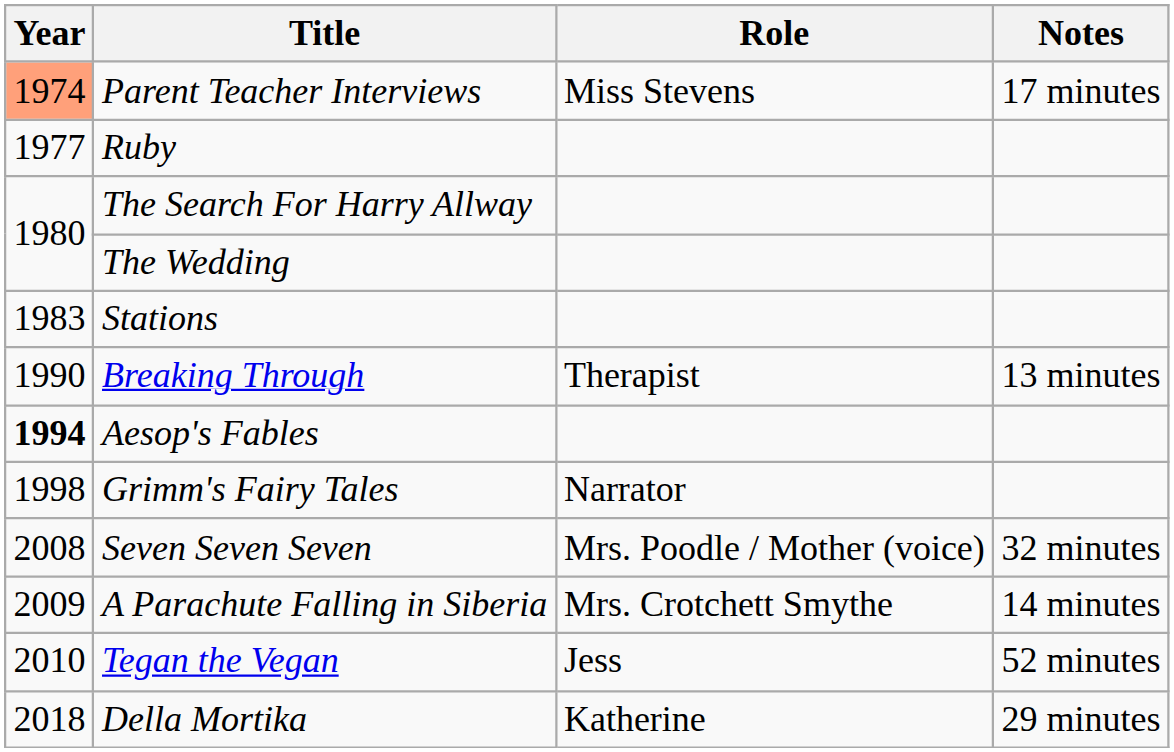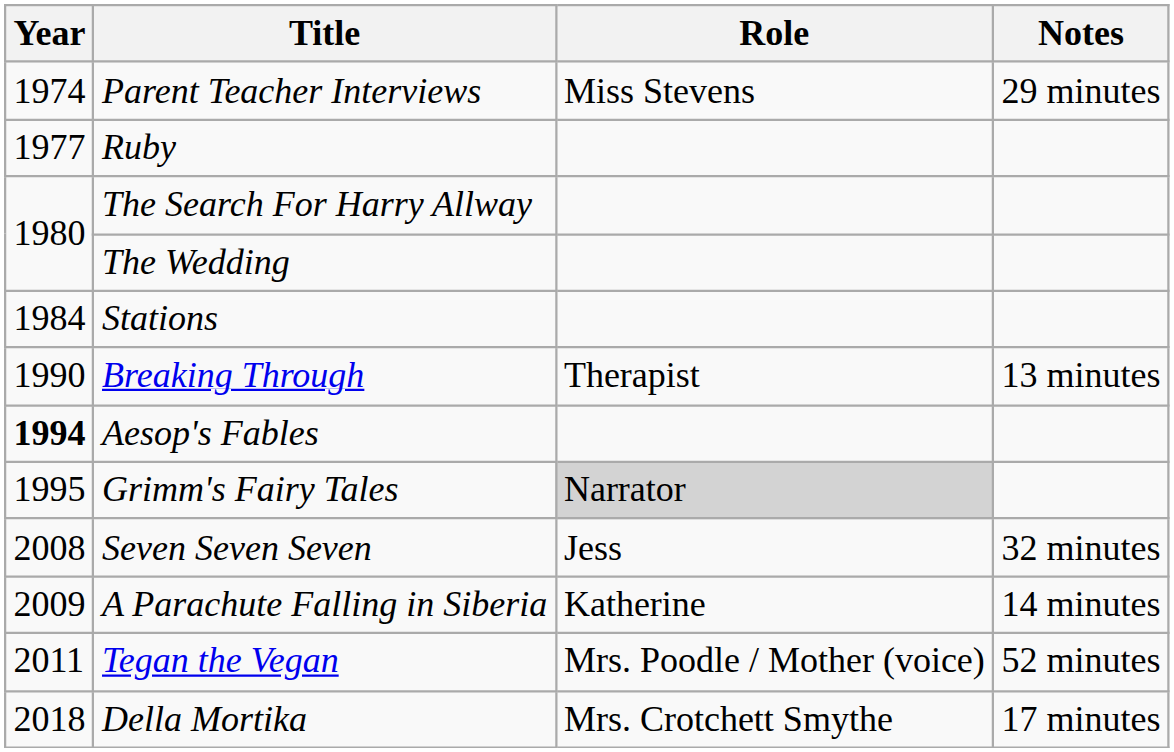 <table class="wikitable sortable">
 <tr>
 <th>Year</th>
 <th scope="col">Title</th>
 <th>Role</th>
 <th class="unsortable">Notes</th>
 </tr>
 <tr>
-<td style="background: lightsalmon;">1974</td>
+<td>1974</td>
 <td><em>Parent Teacher Interviews</em></td>
 <td>Miss Stevens</td>
-<td>17 minutes</td>
+<td>29 minutes</td>
 </tr>
 <tr>
 <td>1977</td>
 <td><em>Ruby</em></td>
 <td></td>
 <td></td>
 </tr>
 <tr>
 <td rowspan="2">1980</td>
 <td><em>The Search For Harry Allway</em></td>
 <td></td>
 <td></td>
 </tr>
 <tr>
 <td><em>The Wedding</em></td>
 <td></td>
 <td></td>
 </tr>
 <tr>
-<td>1983</td>
+<td>1984</td>
 <td><em>Stations</em></td>
 <td></td>
 <td></td>
 </tr>
 <tr>
 <td>1990</td>
 <td><em><a href='#'>Breaking Through</a></em></td>
 <td>Therapist</td>
 <td>13 minutes</td>
 </tr>
 <tr>
 <td><strong>1994</strong></td>
 <td><em>Aesop's Fables</em></td>
 <td></td>
 <td></td>
 </tr>
 <tr>
-<td>1998</td>
+<td>1995</td>
 <td><em>Grimm's Fairy Tales</em></td>
-<td>Narrator</td>
+<td style="background: lightgrey;">Narrator</td>
 <td></td>
 </tr>
 <tr>
 <td>2008</td>
 <td><em>Seven Seven Seven</em></td>
-<td>Mrs. Poodle / Mother (voice)</td>
+<td>Jess</td>
 <td>32 minutes</td>
 </tr>
 <tr>
 <td>2009</td>
 <td><em>A Parachute Falling in Siberia</em></td>
-<td>Mrs. Crotchett Smythe</td>
+<td>Katherine</td>
 <td>14 minutes</td>
 </tr>
 <tr>
-<td>2010</td>
+<td>2011</td>
 <td><em><a href='#'>Tegan the Vegan</a></em></td>
-<td>Jess</td>
+<td>Mrs. Poodle / Mother (voice)</td>
 <td>52 minutes</td>
 </tr>
 <tr>
 <td>2018</td>
 <td><em>Della Mortika</em></td>
-<td>Katherine</td>
-<td>29 minutes</td>
+<td>Mrs. Crotchett Smythe</td>
+<td>17 minutes</td>
 </tr>
 </table>
